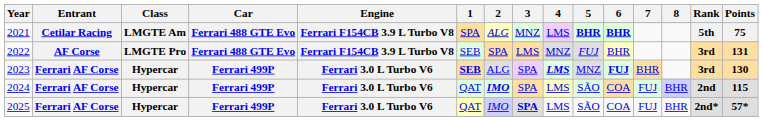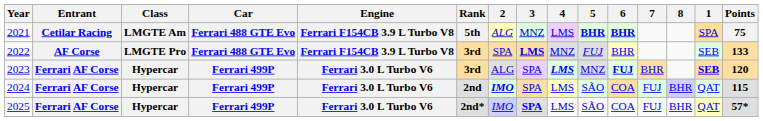 <table class="wikitable" style="text-align:center; font-size:85%">
 <tr>
 <th>Year</th>
 <th>Entrant</th>
 <th>Class</th>
 <th>Car</th>
 <th>Engine</th>
-<th>1</th>
+<th>Rank</th>
 <th>2</th>
 <th>3</th>
 <th>4</th>
 <th>5</th>
 <th>6</th>
 <th>7</th>
 <th>8</th>
-<th>Rank</th>
+<th>1</th>
 <th>Points</th>
 </tr>
 <tr>
 <td><a href='#'>2021</a></td>
 <th nowrap><a href='#'>Cetilar Racing</a></th>
 <th nowrap>LMGTE Am</th>
 <th nowrap><a href='#'>Ferrari 488 GTE Evo</a></th>
 <th nowrap><a href='#'>Ferrari F154CB</a> 3.9 L Turbo V8</th>
-<td style="background:#FFDF9F;"><a href='#'>SPA</a><br></td>
+<th>5th</th>
 <td style="background:#FFFFBF;"><em><a href='#'>ALG</a></em><br></td>
 <td style="background:#DFFFDF;"><a href='#'>MNZ</a><br></td>
 <td style="background:#EFCFFF;"><a href='#'>LMS</a><br></td>
 <td style="background:#DFFFDF;"><strong><a href='#'>BHR</a><br></strong></td>
 <td style="background:#DFFFDF;"><strong><a href='#'>BHR</a></strong><br></td>
 <td></td>
 <td></td>
-<th>5th</th>
+<td style="background:#FFDF9F;"><a href='#'>SPA</a><br></td>
 <th>75</th>
 </tr>
 <tr>
 <td><a href='#'>2022</a></td>
 <th nowrap><a href='#'>AF Corse</a></th>
 <th nowrap>LMGTE Pro</th>
 <th nowrap><a href='#'>Ferrari 488 GTE Evo</a></th>
 <th nowrap><a href='#'>Ferrari F154CB</a> 3.9 L Turbo V8</th>
-<td style="background:#DFFFDF;"><a href='#'>SEB</a><br></td>
+<th style="background:#FFDF9F;">3rd</th>
 <td style="background:#FFDF9F;"><a href='#'>SPA</a><br></td>
-<td style="background:#FFDF9F;"><a href='#'>LMS</a><br></td>
+<td style="background:#FFDF9F;"><strong><a href='#'>LMS</a><br></strong></td>
 <td style="background:#DFDFDF;"><a href='#'>MNZ</a><br></td>
 <td style="background:#DFDFDF;"><em><a href='#'>FUJ</a></em><br></td>
 <td style="background:#FFFFBF;"><a href='#'>BHR</a><br></td>
 <td></td>
 <td></td>
-<th style="background:#FFDF9F;">3rd</th>
-<th style="background:#FFDF9F;">131</th>
+<td style="background:#DFFFDF;"><a href='#'>SEB</a><br></td>
+<th style="background:#FFDF9F;">133</th>
 </tr>
 <tr>
 <td><a href='#'>2023</a></td>
 <th nowrap><a href='#'>Ferrari</a> <a href='#'>AF Corse</a></th>
 <th>Hypercar</th>
 <th nowrap><a href='#'>Ferrari 499P</a></th>
 <th nowrap><a href='#'>Ferrari</a> 3.0 L Turbo V6</th>
-<td style="background:#FFDF9F;"><strong><a href='#'>SEB</a></strong><br></td>
+<th style="background:#FFDF9F;">3rd</th>
 <td style="background:#DFDFDF;"><a href='#'>ALG</a><br></td>
 <td style="background:#EFCFFF;"><a href='#'>SPA</a><br></td>
 <td style="background:#DFFFDF;"><strong><em><a href='#'>LMS</a></em></strong><br></td>
 <td style="background:#DFDFDF;"><a href='#'>MNZ</a><br></td>
 <td style="background:#DFFFDF;"><strong><a href='#'>FUJ</a><br></strong></td>
 <td style="background:#FFDF9F;"><a href='#'>BHR</a><br></td>
 <td></td>
-<th style="background:#FFDF9F;">3rd</th>
-<th style="background:#FFDF9F;">130</th>
+<td style="background:#FFDF9F;"><strong><a href='#'>SEB</a></strong><br></td>
+<th style="background:#FFDF9F;">120</th>
 </tr>
 <tr>
 <td><a href='#'>2024</a></td>
 <th nowrap><a href='#'>Ferrari</a> <a href='#'>AF Corse</a></th>
 <th>Hypercar</th>
 <th nowrap><a href='#'>Ferrari 499P</a></th>
 <th nowrap><a href='#'>Ferrari</a> 3.0 L Turbo V6</th>
-<td style="background:#DFFFDF;"><a href='#'>QAT</a><br></td>
+<th style="background:#DFDFDF;">2nd</th>
 <td style="background:#DFFFDF;"><strong><em><a href='#'>IMO</a></em></strong><br></td>
 <td style="background:#FFDF9F;"><a href='#'>SPA</a><br></td>
 <td style="background:#FFFFBF;"><a href='#'>LMS</a><br></td>
 <td style="background:#DFFFDF;"><a href='#'>SÃO</a><br></td>
 <td style="background:#FFDF9F;"><a href='#'>COA</a><br></td>
 <td style="background:#DFFFDF;"><a href='#'>FUJ</a><br></td>
 <td style="background:#CFCFFF;"><a href='#'>BHR</a><br></td>
-<th style="background:#DFDFDF;">2nd</th>
+<td style="background:#DFFFDF;"><a href='#'>QAT</a><br></td>
 <th style="background:#DFDFDF;">115</th>
 </tr>
 <tr>
 <td><a href='#'>2025</a></td>
 <th><a href='#'>Ferrari</a> <a href='#'>AF Corse</a></th>
 <th>Hypercar</th>
 <th><a href='#'>Ferrari 499P</a></th>
 <th><a href='#'>Ferrari</a> 3.0 L Turbo V6</th>
-<td style="background:#FFFFBF;"><a href='#'>QAT</a><br></td>
+<th style="background:#DFDFDF;">2nd*</th>
 <td style="background:#CFCFFF;"><em><a href='#'>IMO</a></em><br></td>
 <td style="background:#DFDFDF;"><strong><a href='#'>SPA</a></strong><br></td>
 <td style="background:#;"><a href='#'>LMS</a><br></td>
 <td style="background:#;"><a href='#'>SÃO</a><br></td>
 <td style="background:#;"><a href='#'>COA</a><br></td>
 <td style="background:#;"><a href='#'>FUJ</a><br></td>
 <td style="background:#;"><a href='#'>BHR</a><br></td>
-<th style="background:#DFDFDF;">2nd*</th>
+<td style="background:#FFFFBF;"><a href='#'>QAT</a><br></td>
 <th style="background:#DFDFDF;">57*</th>
 </tr>
 </table>
